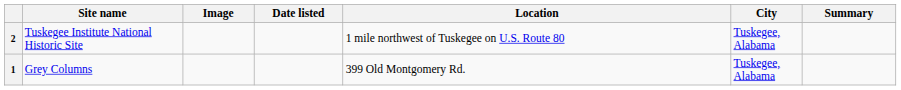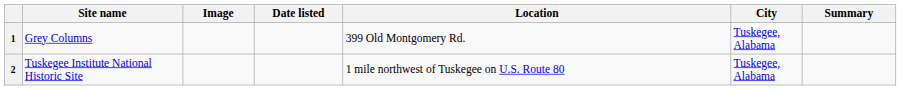 <table class="wikitable sortable" style="width:98%">
 <tr>
 <th width = 2% ></th>
 <th width = 18% ><strong>Site name</strong></th>
 <th width = 8% class="unsortable" ><strong>Image</strong></th>
 <th width = 10% ><strong>Date listed</strong></th>
 <th><strong>Location</strong></th>
 <th width = 8% ><strong>City</strong></th>
 <th class="unsortable" ><strong>Summary</strong></th>
 </tr>
 <tr>
+<th><small>1</small></th>
+<td><a href='#'>Grey Columns</a></td>
+<td></td>
+<td></td>
+<td>399 Old Montgomery Rd.<br><small></small></td>
+<td><a href='#'>Tuskegee, Alabama</a></td>
+<td></td>
+</tr>
+<tr>
 <th><small>2</small></th>
 <td><a href='#'>Tuskegee Institute National Historic Site</a></td>
 <td></td>
 <td></td>
 <td>1 mile northwest of Tuskegee on <a href='#'>U.S. Route 80</a><br><small></small></td>
 <td><a href='#'>Tuskegee, Alabama</a></td>
 <td></td>
 </tr>
-<tr>
-<th><small>1</small></th>
-<td><a href='#'>Grey Columns</a></td>
-<td></td>
-<td></td>
-<td>399 Old Montgomery Rd.<br><small></small></td>
-<td><a href='#'>Tuskegee, Alabama</a></td>
-<td></td>
-</tr>
 </table>
